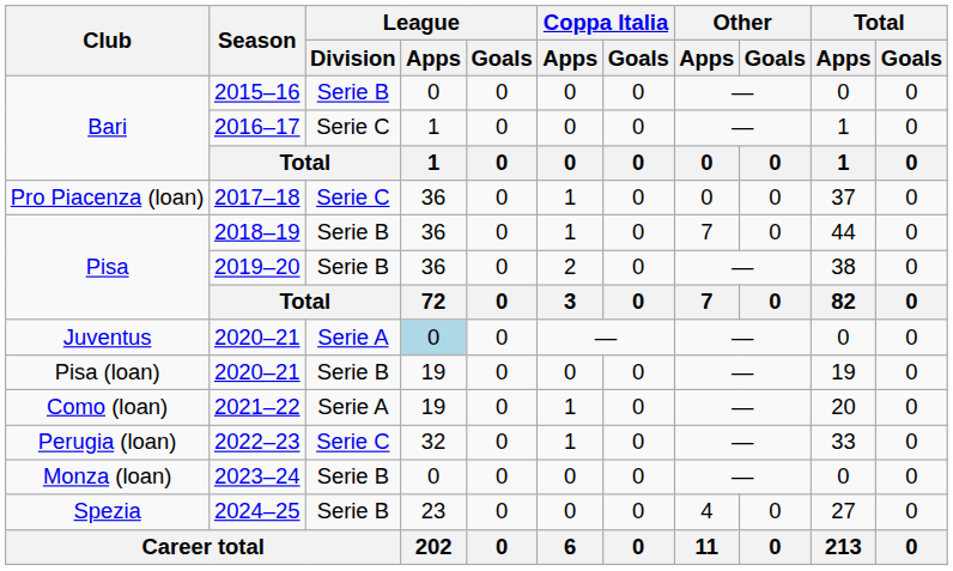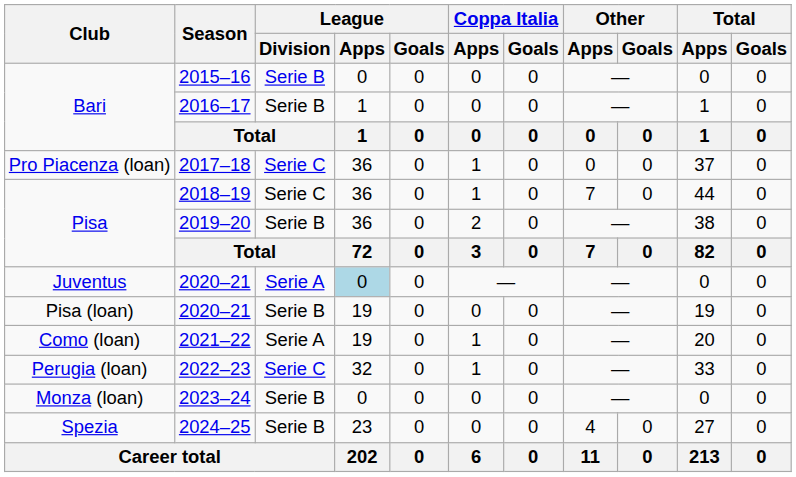 <table class="wikitable" style="text-align:center">
 <tr>
 <th rowspan="2">Club</th>
 <th rowspan="2">Season</th>
 <th colspan="3">League</th>
 <th colspan="2"><a href='#'>Coppa Italia</a></th>
 <th colspan="2">Other</th>
 <th colspan="2">Total</th>
 </tr>
 <tr>
 <th>Division</th>
 <th>Apps</th>
 <th>Goals</th>
 <th>Apps</th>
 <th>Goals</th>
 <th>Apps</th>
 <th>Goals</th>
 <th>Apps</th>
 <th>Goals</th>
 </tr>
 <tr>
 <td rowspan="3"><a href='#'>Bari</a></td>
 <td><a href='#'>2015–16</a></td>
 <td><a href='#'>Serie B</a></td>
 <td>0</td>
 <td>0</td>
 <td>0</td>
 <td>0</td>
 <td colspan="2">—</td>
 <td>0</td>
 <td>0</td>
 </tr>
 <tr>
 <td><a href='#'>2016–17</a></td>
-<td>Serie C</td>
+<td>Serie B</td>
 <td>1</td>
 <td>0</td>
 <td>0</td>
 <td>0</td>
 <td colspan="2">—</td>
 <td>1</td>
 <td>0</td>
 </tr>
 <tr>
 <th colspan="2">Total</th>
 <th>1</th>
 <th>0</th>
 <th>0</th>
 <th>0</th>
 <th>0</th>
 <th>0</th>
 <th>1</th>
 <th>0</th>
 </tr>
 <tr>
 <td><a href='#'>Pro Piacenza</a> (loan)</td>
 <td><a href='#'>2017–18</a></td>
 <td><a href='#'>Serie C</a></td>
 <td>36</td>
 <td>0</td>
 <td>1</td>
 <td>0</td>
 <td>0</td>
 <td>0</td>
 <td>37</td>
 <td>0</td>
 </tr>
 <tr>
 <td rowspan="3"><a href='#'>Pisa</a></td>
 <td><a href='#'>2018–19</a></td>
-<td>Serie B</td>
+<td>Serie C</td>
 <td>36</td>
 <td>0</td>
 <td>1</td>
 <td>0</td>
 <td>7</td>
 <td>0</td>
 <td>44</td>
 <td>0</td>
 </tr>
 <tr>
 <td><a href='#'>2019–20</a></td>
 <td>Serie B</td>
 <td>36</td>
 <td>0</td>
 <td>2</td>
 <td>0</td>
 <td colspan="2">—</td>
 <td>38</td>
 <td>0</td>
 </tr>
 <tr>
 <th colspan="2">Total</th>
 <th>72</th>
 <th>0</th>
 <th>3</th>
 <th>0</th>
 <th>7</th>
 <th>0</th>
 <th>82</th>
 <th>0</th>
 </tr>
 <tr>
 <td><a href='#'>Juventus</a></td>
 <td><a href='#'>2020–21</a></td>
 <td><a href='#'>Serie A</a></td>
 <td style="background: lightblue;">0</td>
 <td>0</td>
 <td colspan="2">—</td>
 <td colspan="2">—</td>
 <td>0</td>
 <td>0</td>
 </tr>
 <tr>
 <td>Pisa (loan)</td>
 <td><a href='#'>2020–21</a></td>
 <td>Serie B</td>
 <td>19</td>
 <td>0</td>
 <td>0</td>
 <td>0</td>
 <td colspan="2">—</td>
 <td>19</td>
 <td>0</td>
 </tr>
 <tr>
 <td><a href='#'>Como</a> (loan)</td>
 <td><a href='#'>2021–22</a></td>
 <td>Serie A</td>
 <td>19</td>
 <td>0</td>
 <td>1</td>
 <td>0</td>
 <td colspan="2">—</td>
 <td>20</td>
 <td>0</td>
 </tr>
 <tr>
 <td><a href='#'>Perugia</a> (loan)</td>
 <td><a href='#'>2022–23</a></td>
 <td><a href='#'>Serie C</a></td>
 <td>32</td>
 <td>0</td>
 <td>1</td>
 <td>0</td>
 <td colspan="2">—</td>
 <td>33</td>
 <td>0</td>
 </tr>
 <tr>
 <td><a href='#'>Monza</a> (loan)</td>
 <td><a href='#'>2023–24</a></td>
 <td>Serie B</td>
 <td>0</td>
 <td>0</td>
 <td>0</td>
 <td>0</td>
 <td colspan="2">—</td>
 <td>0</td>
 <td>0</td>
 </tr>
 <tr>
 <td><a href='#'>Spezia</a></td>
 <td><a href='#'>2024–25</a></td>
 <td>Serie B</td>
 <td>23</td>
 <td>0</td>
 <td>0</td>
 <td>0</td>
 <td>4</td>
 <td>0</td>
 <td>27</td>
 <td>0</td>
 </tr>
 <tr>
 <th colspan="3">Career total</th>
 <th>202</th>
 <th>0</th>
 <th>6</th>
 <th>0</th>
 <th>11</th>
 <th>0</th>
 <th>213</th>
 <th>0</th>
 </tr>
 </table>
